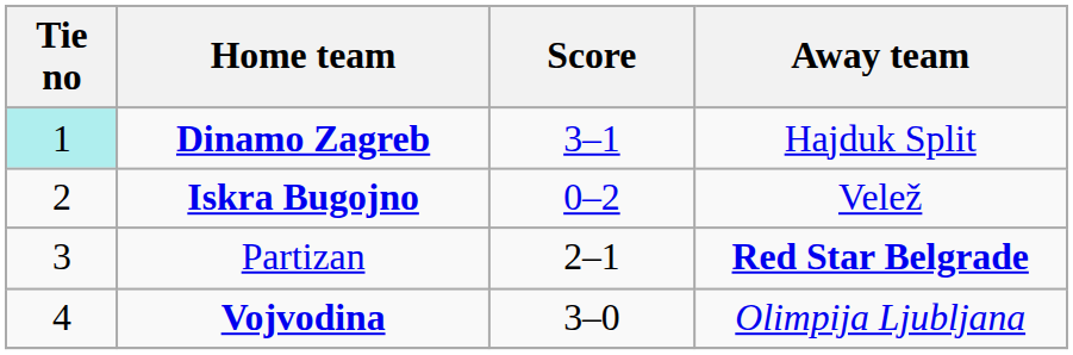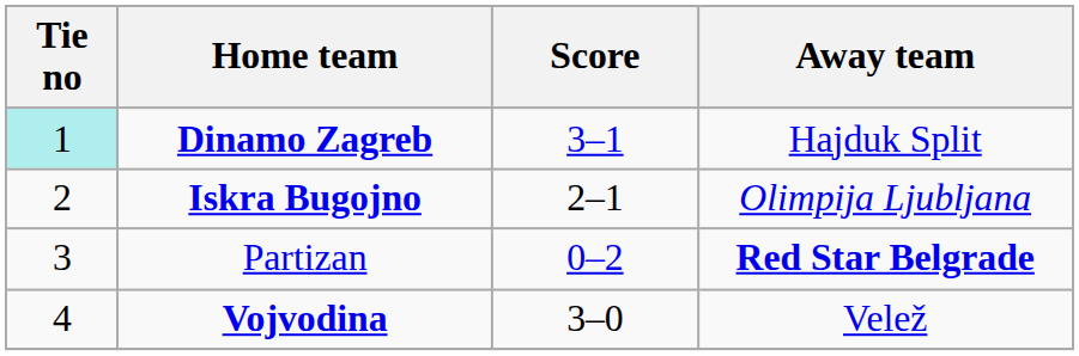 <table class="wikitable" style="text-align: center">
 <tr>
 <th width=40>Tie no</th>
 <th width=150>Home team</th>
 <th width=80>Score</th>
 <th width=150>Away team</th>
 </tr>
 <tr>
 <td style="background: paleturquoise;">1</td>
 <td><strong><a href='#'>Dinamo Zagreb</a></strong></td>
 <td><a href='#'>3–1</a></td>
 <td><a href='#'>Hajduk Split</a></td>
 </tr>
 <tr>
 <td>2</td>
 <td><strong><a href='#'>Iskra Bugojno</a></strong></td>
-<td><a href='#'>0–2</a></td>
-<td><a href='#'>Velež</a></td>
+<td>2–1</td>
+<td><em><a href='#'>Olimpija Ljubljana</a></em></td>
 </tr>
 <tr>
 <td>3</td>
 <td><a href='#'>Partizan</a></td>
-<td>2–1</td>
+<td><a href='#'>0–2</a></td>
 <td><strong><a href='#'>Red Star Belgrade</a></strong></td>
 </tr>
 <tr>
 <td>4</td>
 <td><strong><a href='#'>Vojvodina</a></strong></td>
 <td>3–0</td>
-<td><em><a href='#'>Olimpija Ljubljana</a></em></td>
+<td><a href='#'>Velež</a></td>
 </tr>
 <tr>
 </tr>
 </table>
